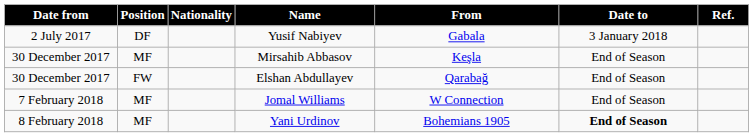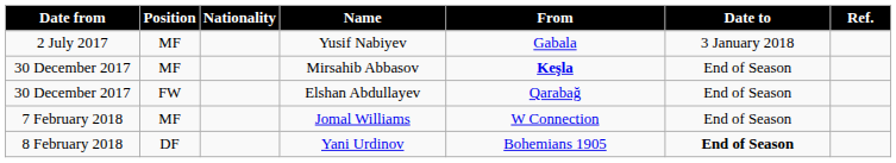 <table class="wikitable" style="text-align:center; font-size:90%; ">
 <tr>
 <th style="background:#000000; color:#FFFFFF; width:120px;">Date from</th>
 <th style="background:#000000; color:#FFFFFF; width:50px;">Position</th>
 <th style="background:#000000; color:#FFFFFF; width:50px;">Nationality</th>
 <th style="background:#000000; color:#FFFFFF; width:150px;">Name</th>
 <th style="background:#000000; color:#FFFFFF; width:200px;">From</th>
 <th style="background:#000000; color:#FFFFFF; width:150px;">Date to</th>
 <th style="background:#000000; color:#FFFFFF; width:50px;">Ref.</th>
 </tr>
 <tr>
 <td>2 July 2017</td>
-<td>DF</td>
+<td>MF</td>
 <td></td>
 <td>Yusif Nabiyev</td>
 <td><a href='#'>Gabala</a></td>
 <td>3 January 2018</td>
 <td></td>
 </tr>
 <tr>
 <td>30 December 2017</td>
 <td>MF</td>
 <td></td>
 <td>Mirsahib Abbasov</td>
-<td><a href='#'>Keşla</a></td>
+<td><strong><a href='#'>Keşla</a></strong></td>
 <td>End of Season</td>
 <td></td>
 </tr>
 <tr>
 <td>30 December 2017</td>
 <td>FW</td>
 <td></td>
 <td>Elshan Abdullayev</td>
 <td><a href='#'>Qarabağ</a></td>
 <td>End of Season</td>
 <td></td>
 </tr>
 <tr>
 <td>7 February 2018</td>
 <td>MF</td>
 <td></td>
 <td><a href='#'>Jomal Williams</a></td>
 <td><a href='#'>W Connection</a></td>
 <td>End of Season</td>
 <td></td>
 </tr>
 <tr>
 <td>8 February 2018</td>
-<td>MF</td>
+<td>DF</td>
 <td></td>
 <td><a href='#'>Yani Urdinov</a></td>
 <td><a href='#'>Bohemians 1905</a></td>
 <td><strong>End of Season</strong></td>
 <td></td>
 </tr>
 </table>
